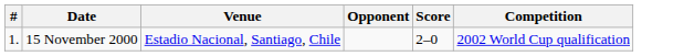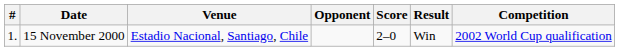 <table class="wikitable sortable">
 <tr>
 <th>#</th>
 <th>Date</th>
 <th>Venue</th>
 <th>Opponent</th>
 <th>Score</th>
+<th>Result</th>
 <th>Competition</th>
 </tr>
 <tr>
 <td>1.</td>
 <td>15 November 2000</td>
 <td><a href='#'>Estadio Nacional</a>, <a href='#'>Santiago</a>, <a href='#'>Chile</a></td>
 <td></td>
 <td>2–0</td>
+<td>Win</td>
 <td><a href='#'>2002 World Cup qualification</a></td>
 </tr>
 </table>
